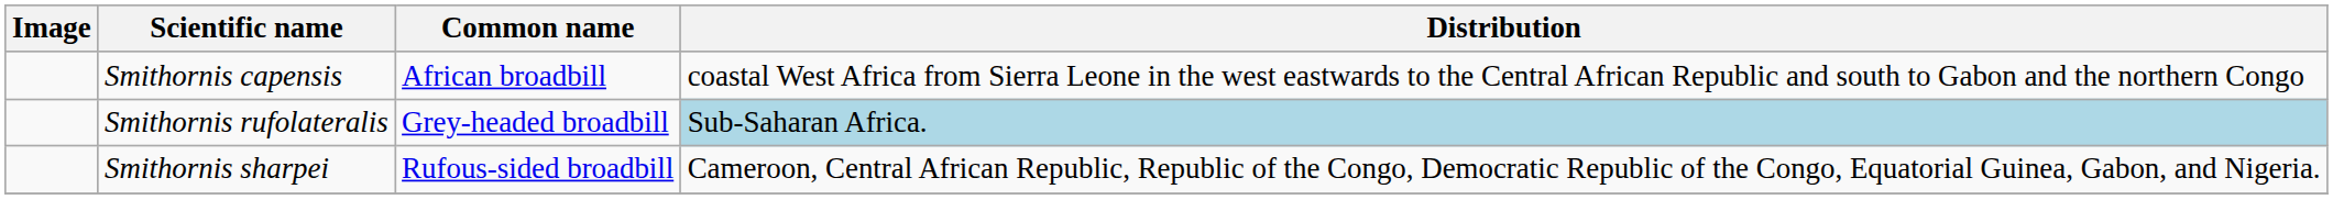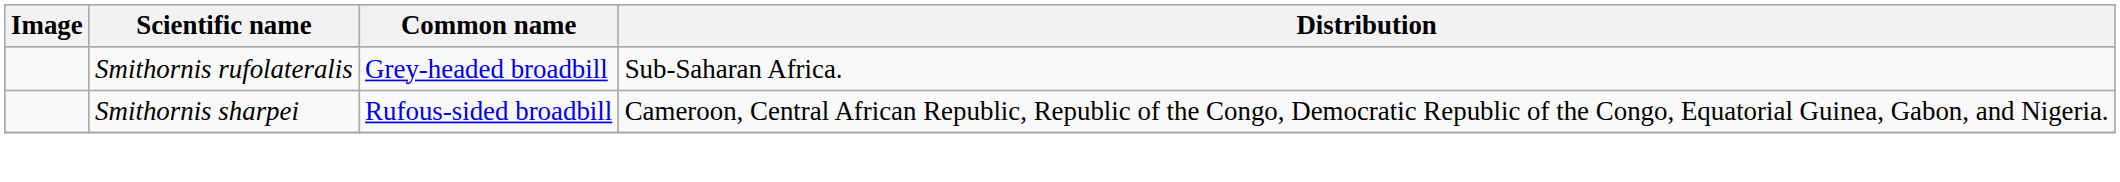 <table class="wikitable">
 <tr>
 <th>Image</th>
 <th>Scientific name</th>
 <th>Common name</th>
 <th>Distribution</th>
 </tr>
 <tr>
 <td></td>
-<td><em>Smithornis capensis</em></td>
-<td><a href='#'>African broadbill</a></td>
-<td>coastal West Africa from Sierra Leone in the west eastwards to the Central African Republic and south to Gabon and the northern Congo</td>
-</tr>
-<tr>
-<td></td>
 <td><em>Smithornis rufolateralis</em></td>
 <td><a href='#'>Grey-headed broadbill</a></td>
-<td style="background: lightblue;">Sub-Saharan Africa.</td>
+<td>Sub-Saharan Africa.</td>
 </tr>
 <tr>
 <td></td>
 <td><em>Smithornis sharpei</em></td>
 <td><a href='#'>Rufous-sided broadbill</a></td>
 <td>Cameroon, Central African Republic, Republic of the Congo, Democratic Republic of the Congo, Equatorial Guinea, Gabon, and Nigeria.</td>
 </tr>
 <tr>
 </tr>
 </table>
